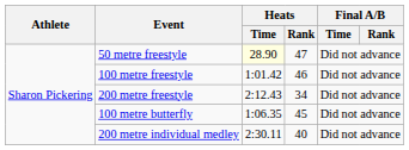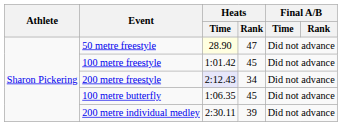 <table class="wikitable" style="font-size:90%">
 <tr>
 <th rowspan="2">Athlete</th>
 <th rowspan="2">Event</th>
 <th colspan=2>Heats</th>
 <th colspan=2>Final A/B</th>
 </tr>
 <tr style="font-size:95%">
 <th>Time</th>
 <th>Rank</th>
 <th>Time</th>
 <th>Rank</th>
 </tr>
 <tr align=center>
 <td align=left rowspan=5><a href='#'>Sharon Pickering</a></td>
 <td align=left><a href='#'>50 metre freestyle</a></td>
 <td style="background: lightyellow;">28.90</td>
 <td>47</td>
 <td colspan=2>Did not advance</td>
 </tr>
 <tr align=center>
 <td align=left><a href='#'>100 metre freestyle</a></td>
 <td>1:01.42</td>
-<td>46</td>
+<td>45</td>
 <td colspan=2>Did not advance</td>
 </tr>
 <tr align=center>
 <td align=left><a href='#'>200 metre freestyle</a></td>
-<td>2:12.43</td>
+<td style="background: lavender;">2:12.43</td>
 <td>34</td>
 <td colspan=2>Did not advance</td>
 </tr>
 <tr align=center>
 <td align=left><a href='#'>100 metre butterfly</a></td>
 <td>1:06.35</td>
 <td>45</td>
 <td colspan=2>Did not advance</td>
 </tr>
 <tr align=center>
 <td align=left><a href='#'>200 metre individual medley</a></td>
 <td>2:30.11</td>
-<td>40</td>
+<td>39</td>
 <td colspan=2>Did not advance</td>
 </tr>
 </table>
